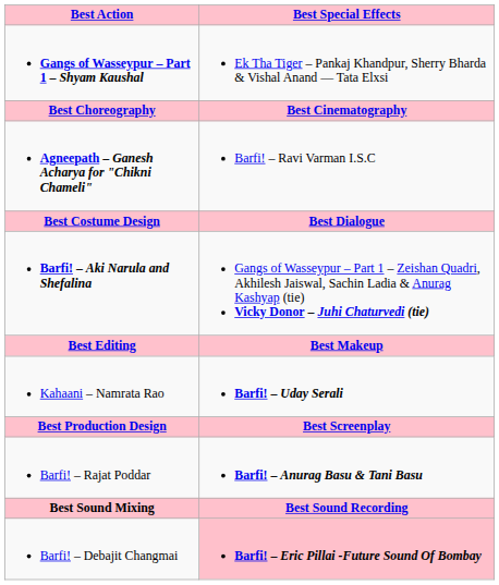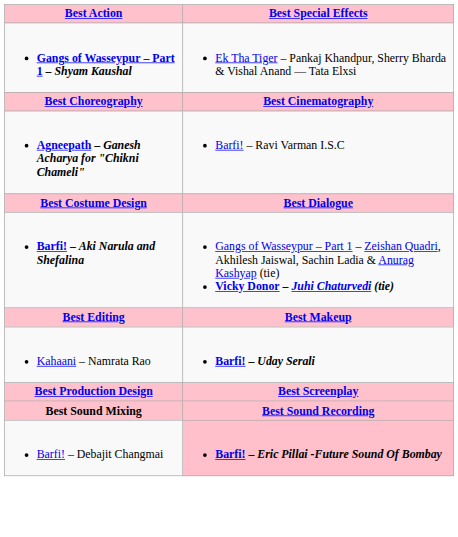 <table class=wikitable style="width=150%">
 <tr>
 <th style="background:#FFC1CC;" ! style="width=50%"><a href='#'>Best Action</a></th>
 <th style="background:#FFC1CC;" ! style="width=50%"><a href='#'>Best Special Effects</a></th>
 </tr>
 <tr>
 <td valign="top"><br><ul><li><strong><a href='#'>Gangs of Wasseypur&nbsp;– Part 1</a> – <em>Shyam Kaushal<strong><em></li></ul></td>
 <td valign="top"><br><ul><li></strong><a href='#'>Ek Tha Tiger</a> – </em>Pankaj Khandpur, Sherry Bharda & Vishal Anand — Tata Elxsi</em></strong></li></ul></td>
 </tr>
 <tr>
 <th style="background:#FFC1CC;" ! style="width=50%"><a href='#'>Best Choreography</a></th>
 <th style="background:#FFC1CC;" ! style="width=50%"><a href='#'>Best Cinematography</a></th>
 </tr>
 <tr>
 <td valign="top"><br><ul><li><strong><a href='#'>Agneepath</a> – <em>Ganesh Acharya for "Chikni Chameli"<strong><em></li></ul></td>
 <td valign="top"><br><ul><li></strong><a href='#'>Barfi!</a> – </em>Ravi Varman I.S.C</em></strong></li></ul></td>
 </tr>
 <tr>
 <th style="background:#FFC1CC;" ! style="width=50%"><a href='#'>Best Costume Design</a></th>
 <th style="background:#FFC1CC;" ! style="width=50%"><a href='#'>Best Dialogue</a></th>
 </tr>
 <tr>
 <td valign="top"><br><ul><li><strong><a href='#'>Barfi!</a> – <em>Aki Narula and Shefalina<strong><em></li></ul></td>
 <td valign="top"><br><ul><li></strong><a href='#'>Gangs of Wasseypur&nbsp;– Part 1</a> – </em><a href='#'>Zeishan Quadri</a>, Akhilesh Jaiswal, Sachin Ladia & <a href='#'>Anurag Kashyap</a></em></strong> (tie)</li><li><strong><a href='#'>Vicky Donor</a> – <em><a href='#'>Juhi Chaturvedi</a><strong><em> (tie)</li></ul></td>
 </tr>
 <tr>
 <th style="background:#FFC1CC;" ! style="width=50%"><a href='#'>Best Editing</a></th>
 <th style="background:#FFC1CC;" ! style="width=50%"><a href='#'>Best Makeup</a></th>
 </tr>
 <tr>
 <td valign="top"><br><ul><li></strong><a href='#'>Kahaani</a> – </em>Namrata Rao</em></strong></li></ul></td>
 <td valign="top"><br><ul><li><strong><a href='#'>Barfi!</a> – <em>Uday Serali<strong><em></li></ul></td>
 </tr>
 <tr>
 <th style="background:#FFC1CC;" ! style="width=50%"><a href='#'>Best Production Design</a></th>
 <th style="background:#FFC1CC;" ! style="width=50%"><a href='#'>Best Screenplay</a></th>
 </tr>
 <tr>
-<td valign="top"><br><ul><li></strong><a href='#'>Barfi!</a> – </em>Rajat Poddar</em></strong></li></ul></td>
-<td valign="top"><br><ul><li><strong><a href='#'>Barfi!</a> – <em>Anurag Basu & Tani Basu<strong><em></li></ul></td>
-</tr>
-<tr>
 <th style="background:#FFC1CC;" ! style="width=50%">Best Sound Mixing</th>
 <th style="background:#FFC1CC;" ! style="width=50%"><a href='#'>Best Sound Recording</a></th>
 </tr>
 <tr>
 <td valign="top"><br><ul><li></strong><a href='#'>Barfi!</a> – </em>Debajit Changmai</em></strong></li></ul></td>
 <td valign="top" style="background: pink;"><br><ul><li><strong><a href='#'>Barfi!</a> – <em>Eric Pillai -Future Sound Of Bombay<strong><em></li></ul></td>
 </tr>
 </table>
